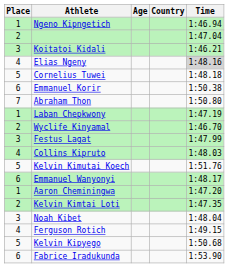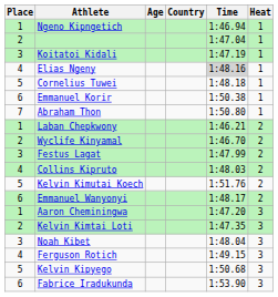 <table class="wikitable mw-datatable sortable">
 <tr>
 <th>Place</th>
 <th>Athlete</th>
 <th>Age</th>
 <th>Country</th>
 <th>Time</th>
+<th>Heat</th>
 </tr>
 <tr bgcolor=#bbf3bb>
 <td align=center>1</td>
 <td><a href='#'>Ngeno Kipngetich</a></td>
 <td></td>
 <td></td>
 <td>1:46.94</td>
+<td align=center>1</td>
 </tr>
 <tr bgcolor=#bbf3bb>
 <td align=center>2</td>
 <td></td>
 <td></td>
 <td></td>
 <td>1:47.04</td>
+<td align=center>1</td>
 </tr>
 <tr bgcolor=#bbf3bb>
 <td align=center>3</td>
 <td><a href='#'>Koitatoi Kidali</a></td>
 <td></td>
 <td></td>
-<td>1:46.21</td>
+<td>1:47.19</td>
+<td align=center>1</td>
 </tr>
 <tr>
 <td align=center>4</td>
 <td><a href='#'>Elias Ngeny</a></td>
 <td></td>
 <td></td>
 <td style="background: lightgrey;">1:48.16</td>
+<td align=center>1</td>
 </tr>
 <tr>
 <td align=center>5</td>
 <td><a href='#'>Cornelius Tuwei</a></td>
 <td></td>
 <td></td>
 <td>1:48.18</td>
+<td align=center>1</td>
 </tr>
 <tr>
 <td align=center>6</td>
 <td><a href='#'>Emmanuel Korir</a></td>
 <td></td>
 <td></td>
 <td>1:50.38</td>
+<td align=center>1</td>
 </tr>
 <tr>
 <td align=center>7</td>
 <td><a href='#'>Abraham Thon</a></td>
 <td></td>
 <td></td>
 <td>1:50.80</td>
+<td align=center>1</td>
 </tr>
 <tr bgcolor=#bbf3bb>
 <td align=center>1</td>
 <td><a href='#'>Laban Chepkwony</a></td>
 <td></td>
 <td></td>
-<td>1:47.19</td>
+<td>1:46.21</td>
+<td align=center>2</td>
 </tr>
 <tr bgcolor=#bbf3bb>
 <td align=center>2</td>
 <td><a href='#'>Wyclife Kinyamal</a></td>
 <td></td>
 <td></td>
 <td>1:46.70</td>
+<td align=center>2</td>
 </tr>
 <tr bgcolor=#bbf3bb>
 <td align=center>3</td>
 <td><a href='#'>Festus Lagat</a></td>
 <td></td>
 <td></td>
 <td>1:47.99</td>
+<td align=center>2</td>
 </tr>
 <tr bgcolor=#bbf3bb>
 <td align=center>4</td>
 <td><a href='#'>Collins Kipruto</a></td>
 <td></td>
 <td></td>
 <td>1:48.03</td>
+<td align=center>2</td>
 </tr>
 <tr>
 <td align=center>5</td>
 <td><a href='#'>Kelvin Kimutai Koech</a></td>
 <td></td>
 <td></td>
 <td>1:51.76</td>
+<td align=center>2</td>
 </tr>
 <tr bgcolor=#bbf3bb>
 <td align=center>6</td>
 <td><a href='#'>Emmanuel Wanyonyi</a></td>
 <td></td>
 <td></td>
 <td>1:48.17</td>
+<td align=center>2</td>
 </tr>
 <tr bgcolor=#bbf3bb>
 <td align=center>1</td>
 <td><a href='#'>Aaron Cheminingwa</a></td>
 <td></td>
 <td></td>
 <td>1:47.20</td>
+<td align=center>3</td>
 </tr>
 <tr bgcolor=#bbf3bb>
 <td align=center>2</td>
 <td><a href='#'>Kelvin Kimtai Loti</a></td>
 <td></td>
 <td></td>
 <td>1:47.35</td>
+<td align=center>3</td>
 </tr>
 <tr>
 <td align=center>3</td>
 <td><a href='#'>Noah Kibet</a></td>
 <td></td>
 <td></td>
 <td>1:48.04</td>
+<td align=center>3</td>
 </tr>
 <tr>
 <td align=center>4</td>
 <td><a href='#'>Ferguson Rotich</a></td>
 <td></td>
 <td></td>
 <td>1:49.15</td>
+<td align=center>3</td>
 </tr>
 <tr>
 <td align=center>5</td>
 <td><a href='#'>Kelvin Kipyego</a></td>
 <td></td>
 <td></td>
 <td>1:50.68</td>
+<td align=center>3</td>
 </tr>
 <tr>
 <td align=center>6</td>
 <td><a href='#'>Fabrice Iradukunda</a></td>
 <td></td>
 <td></td>
 <td>1:53.90</td>
+<td align=center>3</td>
 </tr>
 </table>
